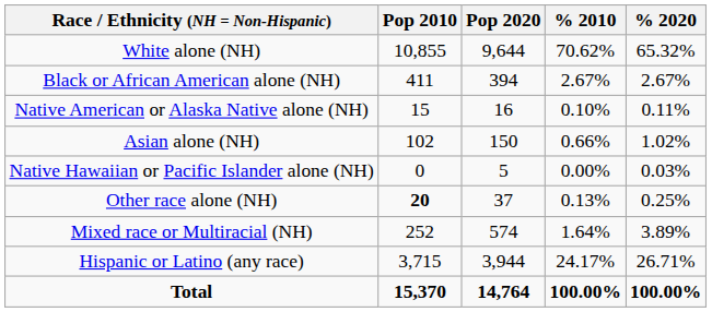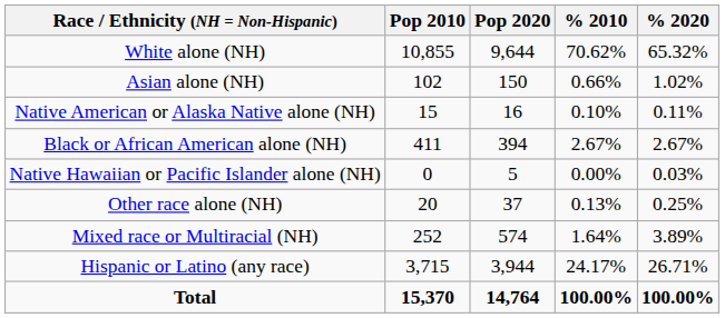 <table class="wikitable" style="text-align:center;">
 <tr>
 <th>Race / Ethnicity <small>(<em>NH = Non-Hispanic</em>)</small></th>
 <th>Pop 2010</th>
 <th>Pop 2020</th>
 <th>% 2010</th>
 <th>% 2020</th>
 </tr>
 <tr>
 <td><a href='#'>White</a> alone (NH)</td>
 <td>10,855</td>
 <td>9,644</td>
 <td>70.62%</td>
 <td>65.32%</td>
 </tr>
 <tr>
-<td><a href='#'>Black or African American</a> alone (NH)</td>
-<td>411</td>
-<td>394</td>
-<td>2.67%</td>
-<td>2.67%</td>
+<td><a href='#'>Asian</a> alone (NH)</td>
+<td>102</td>
+<td>150</td>
+<td>0.66%</td>
+<td>1.02%</td>
 </tr>
 <tr>
 <td><a href='#'>Native American</a> or <a href='#'>Alaska Native</a> alone (NH)</td>
 <td>15</td>
 <td>16</td>
 <td>0.10%</td>
 <td>0.11%</td>
 </tr>
 <tr>
-<td><a href='#'>Asian</a> alone (NH)</td>
-<td>102</td>
-<td>150</td>
-<td>0.66%</td>
-<td>1.02%</td>
+<td><a href='#'>Black or African American</a> alone (NH)</td>
+<td>411</td>
+<td>394</td>
+<td>2.67%</td>
+<td>2.67%</td>
 </tr>
 <tr>
 <td><a href='#'>Native Hawaiian</a> or <a href='#'>Pacific Islander</a> alone (NH)</td>
 <td>0</td>
 <td>5</td>
 <td>0.00%</td>
 <td>0.03%</td>
 </tr>
 <tr>
 <td><a href='#'>Other race</a> alone (NH)</td>
-<td><strong>20</strong></td>
+<td>20</td>
 <td>37</td>
 <td>0.13%</td>
 <td>0.25%</td>
 </tr>
 <tr>
 <td><a href='#'>Mixed race or Multiracial</a> (NH)</td>
 <td>252</td>
 <td>574</td>
 <td>1.64%</td>
 <td>3.89%</td>
 </tr>
 <tr>
 <td><a href='#'>Hispanic or Latino</a> (any race)</td>
 <td>3,715</td>
 <td>3,944</td>
 <td>24.17%</td>
 <td>26.71%</td>
 </tr>
 <tr>
 <td><strong>Total</strong></td>
 <td><strong>15,370</strong></td>
 <td><strong>14,764</strong></td>
 <td><strong>100.00%</strong></td>
 <td><strong>100.00%</strong></td>
 </tr>
 </table>
